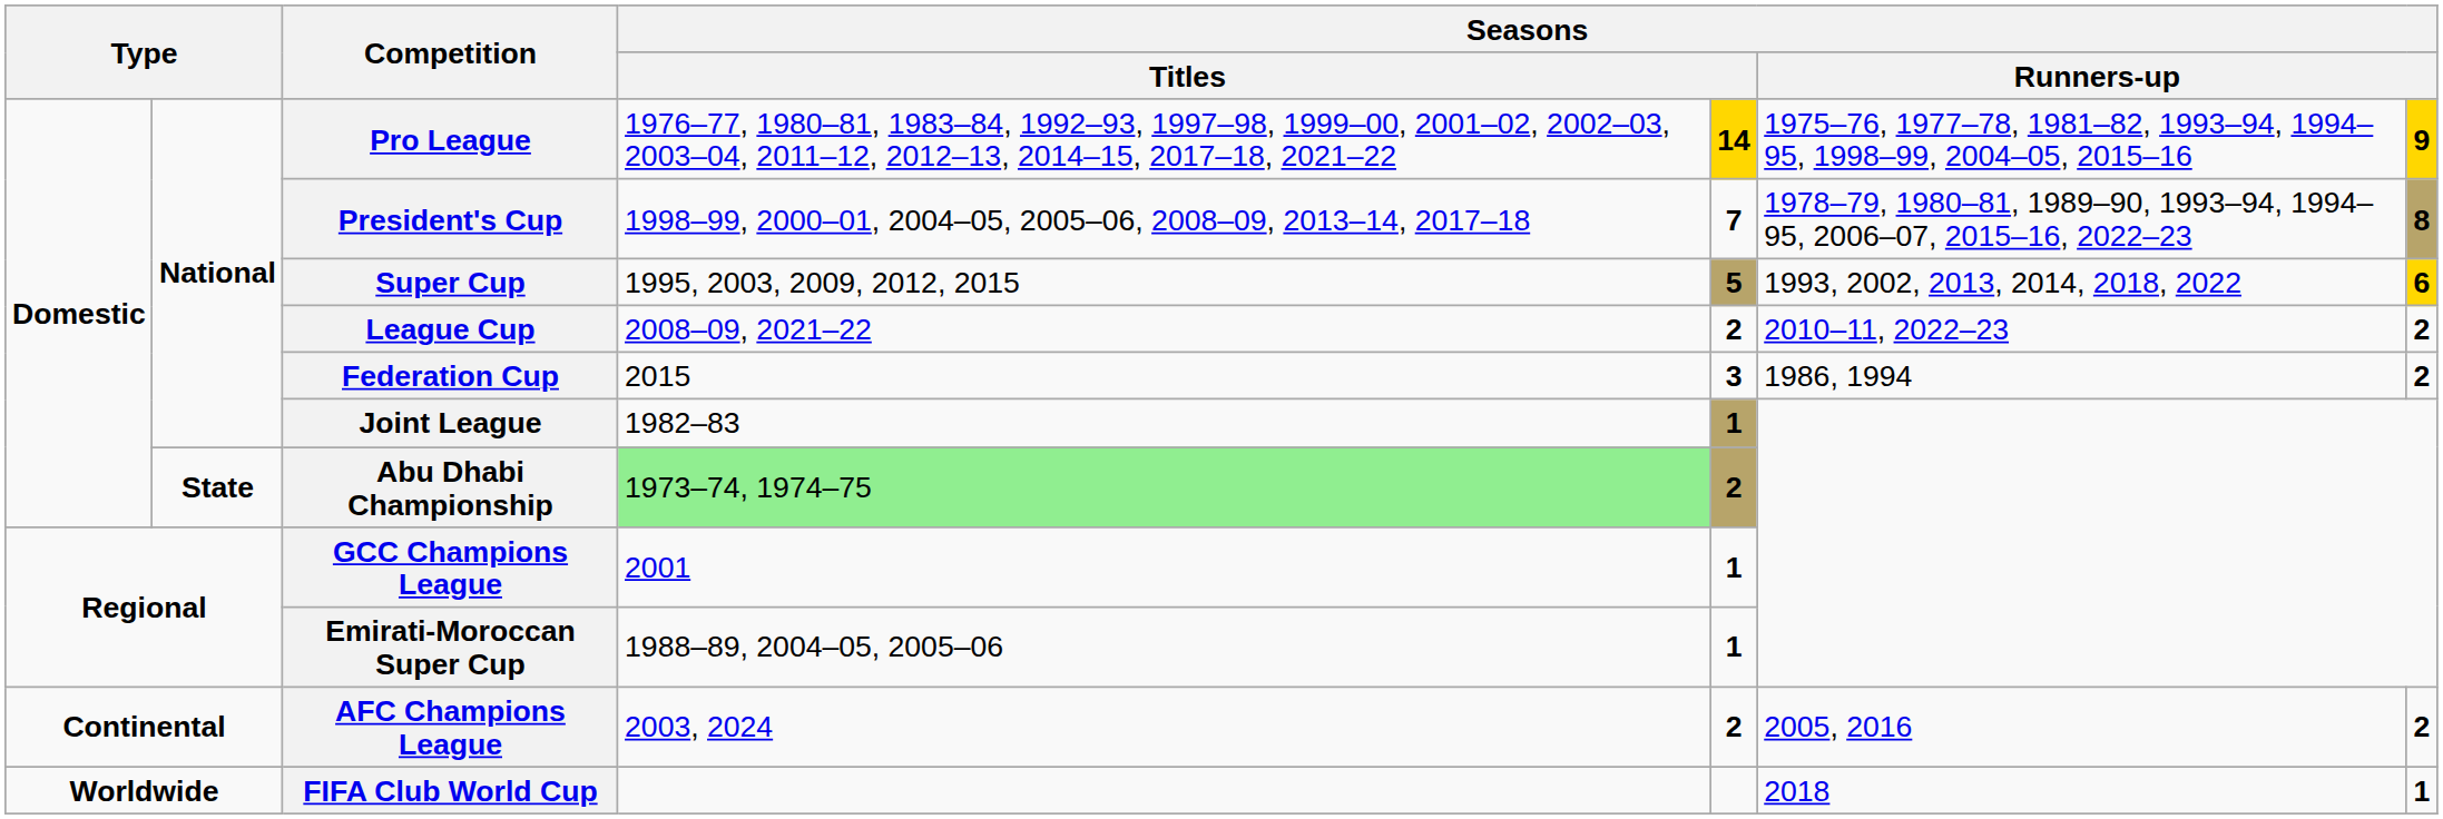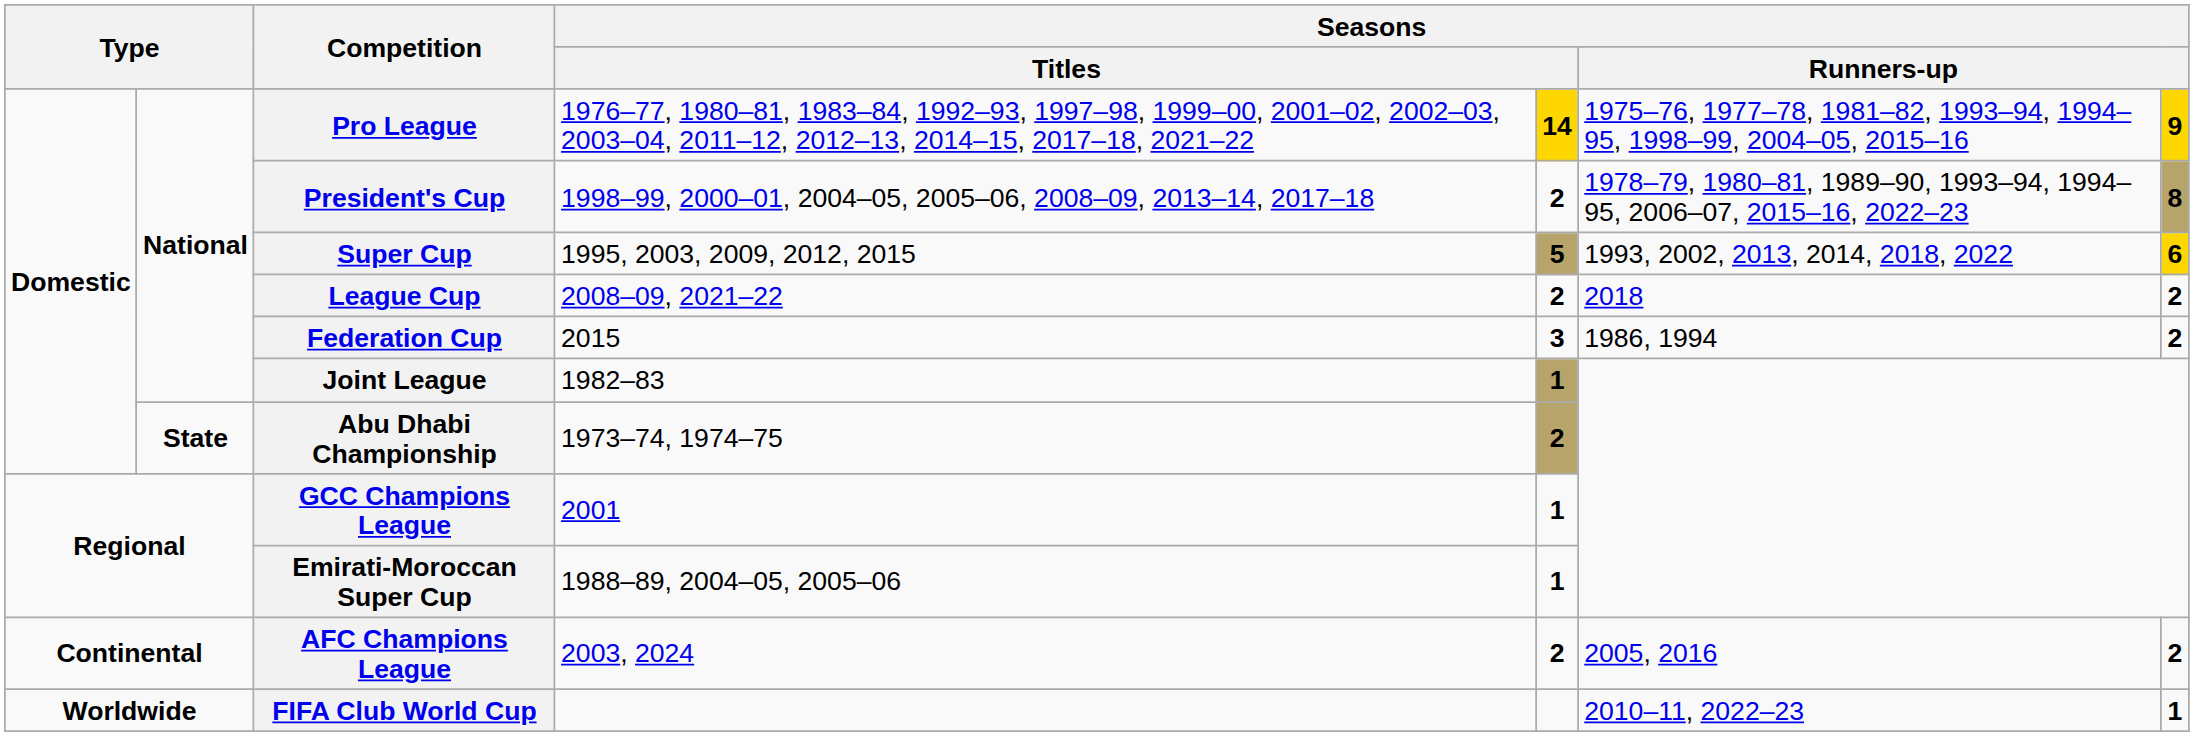 <table class="wikitable plainrowheaders" style="font-size:95%; text-align:center;">
 <tr>
 <th colspan=2 style="width: 1%;" rowspan="2">Type</th>
 <th rowspan="2">Competition</th>
 <th colspan=4>Seasons</th>
 </tr>
 <tr>
 <th colspan=2><strong>Titles</strong></th>
 <th colspan=2><strong>Runners-up</strong></th>
 </tr>
 <tr>
 <td rowspan="7"><strong>Domestic</strong></td>
 <td rowspan="6"><strong>National</strong></td>
 <th scope=col><a href='#'>Pro League</a></th>
 <td align="left"><a href='#'>1976–77</a>, <a href='#'>1980–81</a>, <a href='#'>1983–84</a>, <a href='#'>1992–93</a>, <a href='#'>1997–98</a>, <a href='#'>1999–00</a>, <a href='#'>2001–02</a>, <a href='#'>2002–03</a>, <a href='#'>2003–04</a>, <a href='#'>2011–12</a>, <a href='#'>2012–13</a>, <a href='#'>2014–15</a>, <a href='#'>2017–18</a>, <a href='#'>2021–22</a></td>
 <td bgcolor="gold"><strong>14</strong></td>
 <td align="left"><a href='#'>1975–76</a>, <a href='#'>1977–78</a>, <a href='#'>1981–82</a>, <a href='#'>1993–94</a>, <a href='#'>1994–95</a>, <a href='#'>1998–99</a>, <a href='#'>2004–05</a>, <a href='#'>2015–16</a></td>
 <td bgcolor="gold"><strong>9</strong></td>
 </tr>
 <tr>
 <th scope=col><a href='#'>President's Cup</a></th>
 <td align="left"><a href='#'>1998–99</a>, <a href='#'>2000–01</a>, 2004–05, 2005–06, <a href='#'>2008–09</a>, <a href='#'>2013–14</a>, <a href='#'>2017–18</a></td>
-<td><strong>7</strong></td>
+<td><strong>2</strong></td>
 <td align="left"><a href='#'>1978–79</a>, <a href='#'>1980–81</a>, 1989–90, 1993–94, 1994–95, 2006–07, <a href='#'>2015–16</a>, <a href='#'>2022–23</a></td>
 <td bgcolor="B7A46A"><strong>8</strong></td>
 </tr>
 <tr>
 <th scope=col><a href='#'>Super Cup</a></th>
 <td align="left">1995, 2003, 2009, 2012, 2015</td>
 <td bgcolor="B7A46A"><strong>5</strong></td>
 <td align="left">1993, 2002, <a href='#'>2013</a>, 2014, <a href='#'>2018</a>, <a href='#'>2022</a></td>
 <td bgcolor="gold"><strong>6</strong></td>
 </tr>
 <tr>
 <th scope=col><a href='#'>League Cup</a></th>
 <td align="left"><a href='#'>2008–09</a>, <a href='#'>2021–22</a></td>
 <td><strong>2</strong></td>
-<td align="left"><a href='#'>2010–11</a>, <a href='#'>2022–23</a></td>
+<td align="left"><a href='#'>2018</a></td>
 <td><strong>2</strong></td>
 </tr>
 <tr>
 <th scope=col><a href='#'>Federation Cup</a></th>
 <td align="left">2015</td>
 <td><strong>3</strong></td>
 <td align="left">1986, 1994</td>
 <td><strong>2</strong></td>
 </tr>
 <tr>
 <th scope=col>Joint League</th>
 <td align="left">1982–83</td>
 <td bgcolor="B7A46A"><strong>1</strong></td>
 </tr>
 <tr>
 <td><strong>State</strong></td>
 <th scope=col>Abu Dhabi Championship</th>
-<td align="left" style="background: lightgreen;">1973–74, 1974–75</td>
+<td align="left">1973–74, 1974–75</td>
 <td bgcolor="B7A46A"><strong>2</strong></td>
 </tr>
 <tr>
 <td rowspan="2" colspan="2"><strong>Regional</strong></td>
 <th scope=col><a href='#'>GCC Champions League</a></th>
 <td align="left"><a href='#'>2001</a></td>
 <td><strong>1</strong></td>
 </tr>
 <tr>
 <th scope=col>Emirati-Moroccan Super Cup</th>
 <td align="left">1988–89, 2004–05, 2005–06</td>
 <td><strong>1</strong></td>
 </tr>
 <tr>
 <td colspan=2><strong>Continental</strong></td>
 <th scope=col><a href='#'>AFC Champions League</a></th>
 <td align="left"><a href='#'>2003</a>, <a href='#'>2024</a></td>
 <td><strong>2</strong></td>
 <td align="left"><a href='#'>2005</a>, <a href='#'>2016</a></td>
 <td><strong>2</strong></td>
 </tr>
 <tr>
 <td colspan=2><strong>Worldwide</strong></td>
 <th scope=col><a href='#'>FIFA Club World Cup</a></th>
 <td></td>
 <td></td>
-<td align="left"><a href='#'>2018</a></td>
+<td align="left"><a href='#'>2010–11</a>, <a href='#'>2022–23</a></td>
 <td><strong>1</strong></td>
 </tr>
 </table>
